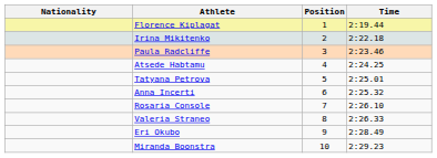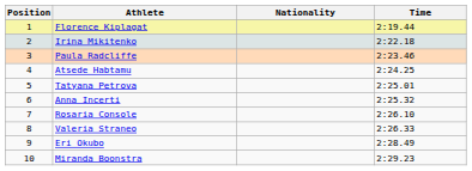 <table class="wikitable sortable" border="1"  style="font-size:95%;" width=50%>
 <tr>
+<th width="10%">Position</th>
+<th width="40%">Athlete</th>
 <th width="30%">Nationality</th>
-<th width="40%">Athlete</th>
-<th width="10%">Position</th>
 <th width="20%">Time</th>
 </tr>
 <tr bgcolor="#F7F6A8">
+<td align=center>1</td>
+<td><a href='#'>Florence Kiplagat</a></td>
 <td></td>
-<td><a href='#'>Florence Kiplagat</a></td>
-<td align=center>1</td>
 <td>2:19.44</td>
 </tr>
 <tr bgcolor="#DCE5E5">
+<td align=center>2</td>
+<td><a href='#'>Irina Mikitenko</a></td>
 <td></td>
-<td><a href='#'>Irina Mikitenko</a></td>
-<td align=center>2</td>
 <td>2:22.18</td>
 </tr>
 <tr bgcolor="#FFDAB9">
+<td align=center>3</td>
+<td><a href='#'>Paula Radcliffe</a></td>
 <td></td>
-<td><a href='#'>Paula Radcliffe</a></td>
-<td align=center>3</td>
 <td>2:23.46</td>
 </tr>
 <tr>
+<td align=center>4</td>
+<td><a href='#'>Atsede Habtamu</a></td>
 <td></td>
-<td><a href='#'>Atsede Habtamu</a></td>
-<td align=center>4</td>
 <td>2:24.25</td>
 </tr>
 <tr>
+<td align=center>5</td>
+<td><a href='#'>Tatyana Petrova</a></td>
 <td></td>
-<td><a href='#'>Tatyana Petrova</a></td>
-<td align=center>5</td>
 <td>2:25.01</td>
 </tr>
 <tr>
+<td align=center>6</td>
+<td><a href='#'>Anna Incerti</a></td>
 <td></td>
-<td><a href='#'>Anna Incerti</a></td>
-<td align=center>6</td>
 <td>2:25.32</td>
 </tr>
 <tr>
+<td align=center>7</td>
+<td><a href='#'>Rosaria Console</a></td>
 <td></td>
-<td><a href='#'>Rosaria Console</a></td>
-<td align=center>7</td>
 <td>2:26.10</td>
 </tr>
 <tr>
+<td align=center>8</td>
+<td><a href='#'>Valeria Straneo</a></td>
 <td></td>
-<td><a href='#'>Valeria Straneo</a></td>
-<td align=center>8</td>
 <td>2:26.33</td>
 </tr>
 <tr>
+<td align=center>9</td>
+<td><a href='#'>Eri Okubo</a></td>
 <td></td>
-<td><a href='#'>Eri Okubo</a></td>
-<td align=center>9</td>
 <td>2:28.49</td>
 </tr>
 <tr>
+<td align=center>10</td>
+<td><a href='#'>Miranda Boonstra</a></td>
 <td></td>
-<td><a href='#'>Miranda Boonstra</a></td>
-<td align=center>10</td>
 <td>2:29.23</td>
 </tr>
 </table>
